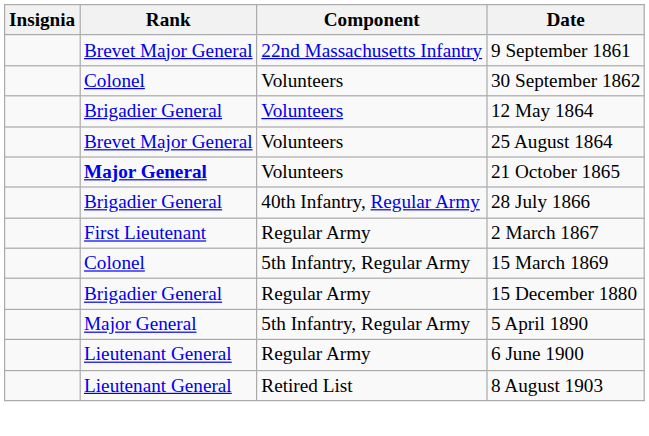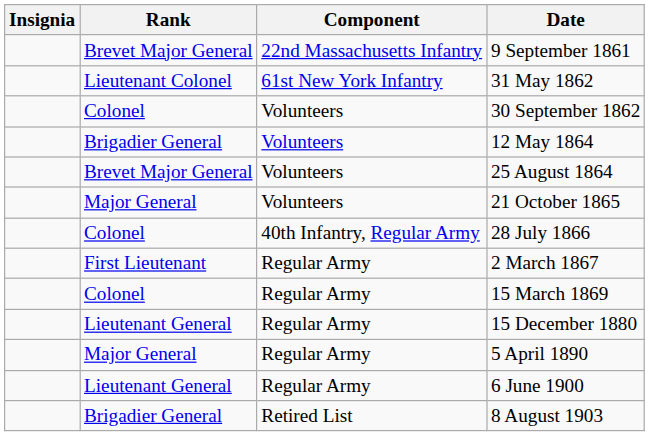 <table class="wikitable">
 <tr>
 <th>Insignia</th>
 <th>Rank</th>
 <th>Component</th>
 <th>Date</th>
 </tr>
 <tr>
 <td></td>
 <td><a href='#'>Brevet Major General</a></td>
 <td><a href='#'>22nd Massachusetts Infantry</a></td>
 <td>9 September 1861</td>
+</tr>
+<tr>
+<td></td>
+<td><a href='#'>Lieutenant Colonel</a></td>
+<td><a href='#'>61st New York Infantry</a></td>
+<td>31 May 1862</td>
 </tr>
 <tr>
 <td></td>
 <td><a href='#'>Colonel</a></td>
 <td>Volunteers</td>
 <td>30 September 1862</td>
 </tr>
 <tr>
 <td></td>
 <td><a href='#'>Brigadier General</a></td>
 <td><a href='#'>Volunteers</a></td>
 <td>12 May 1864</td>
 </tr>
 <tr>
 <td></td>
 <td><a href='#'>Brevet Major General</a></td>
 <td>Volunteers</td>
 <td>25 August 1864</td>
 </tr>
 <tr>
 <td></td>
-<td><strong><a href='#'>Major General</a></strong></td>
+<td><a href='#'>Major General</a></td>
 <td>Volunteers</td>
 <td>21 October 1865</td>
 </tr>
 <tr>
 <td></td>
-<td><a href='#'>Brigadier General</a></td>
+<td><a href='#'>Colonel</a></td>
 <td>40th Infantry, <a href='#'>Regular Army</a></td>
 <td>28 July 1866</td>
 </tr>
 <tr>
 <td></td>
 <td><a href='#'>First Lieutenant</a></td>
 <td>Regular Army</td>
 <td>2 March 1867</td>
 </tr>
 <tr>
 <td></td>
 <td><a href='#'>Colonel</a></td>
-<td>5th Infantry, Regular Army</td>
+<td>Regular Army</td>
 <td>15 March 1869</td>
 </tr>
 <tr>
 <td></td>
-<td><a href='#'>Brigadier General</a></td>
+<td><a href='#'>Lieutenant General</a></td>
 <td>Regular Army</td>
 <td>15 December 1880</td>
 </tr>
 <tr>
 <td></td>
 <td><a href='#'>Major General</a></td>
-<td>5th Infantry, Regular Army</td>
+<td>Regular Army</td>
 <td>5 April 1890</td>
 </tr>
 <tr>
 <td></td>
 <td><a href='#'>Lieutenant General</a></td>
 <td>Regular Army</td>
 <td>6 June 1900</td>
 </tr>
 <tr>
 <td></td>
-<td><a href='#'>Lieutenant General</a></td>
+<td><a href='#'>Brigadier General</a></td>
 <td>Retired List</td>
 <td>8 August 1903</td>
 </tr>
 </table>
